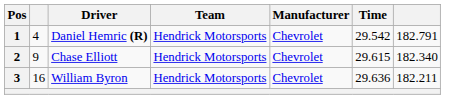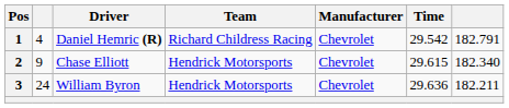 <table class="wikitable" style="font-size:95%">
 <tr>
 <th>Pos</th>
 <th></th>
 <th>Driver</th>
 <th>Team</th>
 <th>Manufacturer</th>
 <th>Time</th>
 <th></th>
 </tr>
 <tr>
 <th>1</th>
 <td>4</td>
 <td><a href='#'>Daniel Hemric</a> <strong>(R)</strong></td>
-<td><a href='#'>Hendrick Motorsports</a></td>
+<td><a href='#'>Richard Childress Racing</a></td>
 <td><a href='#'>Chevrolet</a></td>
 <td>29.542</td>
 <td>182.791</td>
 </tr>
 <tr>
 <th>2</th>
 <td>9</td>
 <td><a href='#'>Chase Elliott</a></td>
 <td><a href='#'>Hendrick Motorsports</a></td>
 <td><a href='#'>Chevrolet</a></td>
 <td>29.615</td>
 <td>182.340</td>
 </tr>
 <tr>
 <th>3</th>
-<td>16</td>
+<td>24</td>
 <td><a href='#'>William Byron</a></td>
 <td><a href='#'>Hendrick Motorsports</a></td>
 <td><a href='#'>Chevrolet</a></td>
 <td>29.636</td>
 <td>182.211</td>
 </tr>
 <tr>
 <th colspan="7"></th>
 </tr>
 </table>
